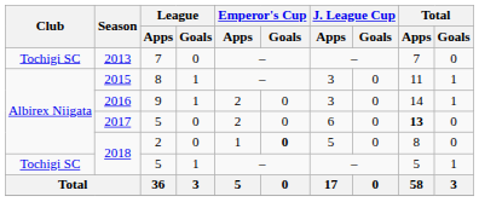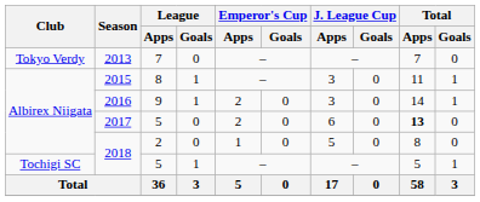 <table class="wikitable" style="text-align:center;">
 <tr>
 <th rowspan="2">Club</th>
 <th rowspan="2">Season</th>
 <th colspan="2">League</th>
 <th colspan="2"><a href='#'>Emperor's Cup</a></th>
 <th colspan="2"><a href='#'>J. League Cup</a></th>
 <th colspan="2">Total</th>
 </tr>
 <tr>
 <th>Apps</th>
 <th>Goals</th>
 <th>Apps</th>
 <th>Goals</th>
 <th>Apps</th>
 <th>Goals</th>
 <th>Apps</th>
 <th>Goals</th>
 </tr>
 <tr>
-<td><a href='#'>Tochigi SC</a></td>
+<td><a href='#'>Tokyo Verdy</a></td>
 <td><a href='#'>2013</a></td>
 <td>7</td>
 <td>0</td>
 <td colspan="2">–</td>
 <td colspan="2">–</td>
 <td>7</td>
 <td>0</td>
 </tr>
 <tr>
 <td rowspan="4"><a href='#'>Albirex Niigata</a></td>
 <td><a href='#'>2015</a></td>
 <td>8</td>
 <td>1</td>
 <td colspan="2">–</td>
 <td>3</td>
 <td>0</td>
 <td>11</td>
 <td>1</td>
 </tr>
 <tr>
 <td><a href='#'>2016</a></td>
 <td>9</td>
 <td>1</td>
 <td>2</td>
 <td>0</td>
 <td>3</td>
 <td>0</td>
 <td>14</td>
 <td>1</td>
 </tr>
 <tr>
 <td><a href='#'>2017</a></td>
 <td>5</td>
 <td>0</td>
 <td>2</td>
 <td>0</td>
 <td>6</td>
 <td>0</td>
 <td><strong>13</strong></td>
 <td>0</td>
 </tr>
 <tr>
 <td rowspan=2><a href='#'>2018</a></td>
 <td>2</td>
 <td>0</td>
 <td>1</td>
-<td><strong>0</strong></td>
+<td>0</td>
 <td>5</td>
 <td>0</td>
 <td>8</td>
 <td>0</td>
 </tr>
 <tr>
 <td><a href='#'>Tochigi SC</a></td>
 <td>5</td>
 <td>1</td>
 <td colspan="2">–</td>
 <td colspan="2">–</td>
 <td>5</td>
 <td>1</td>
 </tr>
 <tr>
 <th colspan="2">Total</th>
 <th>36</th>
 <th>3</th>
 <th>5</th>
 <th>0</th>
 <th>17</th>
 <th>0</th>
 <th>58</th>
 <th>3</th>
 </tr>
 <tr>
 </tr>
 </table>
